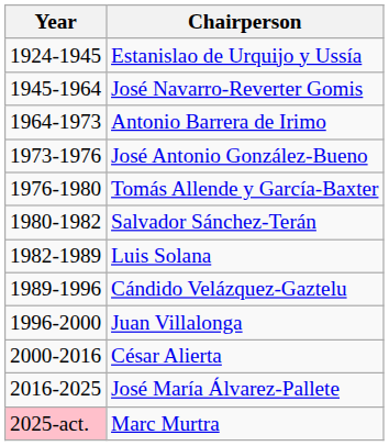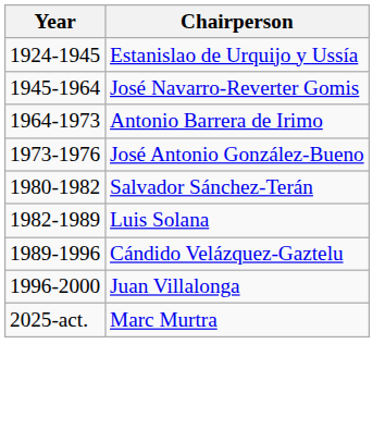 <table class="wikitable">
 <tr>
 <th>Year</th>
 <th>Chairperson</th>
 </tr>
 <tr>
 <td>1924-1945</td>
 <td><a href='#'>Estanislao de Urquijo y Ussía</a></td>
 </tr>
 <tr>
 <td>1945-1964</td>
 <td><a href='#'>José Navarro-Reverter Gomis</a></td>
 </tr>
 <tr>
 <td>1964-1973</td>
 <td><a href='#'>Antonio Barrera de Irimo</a></td>
 </tr>
 <tr>
 <td>1973-1976</td>
 <td><a href='#'>José Antonio González-Bueno</a></td>
 </tr>
 <tr>
-<td>1976-1980</td>
-<td><a href='#'>Tomás Allende y García-Baxter</a></td>
-</tr>
-<tr>
 <td>1980-1982</td>
 <td><a href='#'>Salvador Sánchez-Terán</a></td>
 </tr>
 <tr>
 <td>1982-1989</td>
 <td><a href='#'>Luis Solana</a></td>
 </tr>
 <tr>
 <td>1989-1996</td>
 <td><a href='#'>Cándido Velázquez-Gaztelu</a></td>
 </tr>
 <tr>
 <td>1996-2000</td>
 <td><a href='#'>Juan Villalonga</a></td>
 </tr>
 <tr>
-<td>2000-2016</td>
-<td><a href='#'>César Alierta</a></td>
-</tr>
-<tr>
-<td>2016-2025</td>
-<td><a href='#'>José María Álvarez-Pallete</a></td>
-</tr>
-<tr>
-<td style="background: pink;">2025-act.</td>
+<td>2025-act.</td>
 <td><a href='#'>Marc Murtra</a></td>
 </tr>
 </table>
